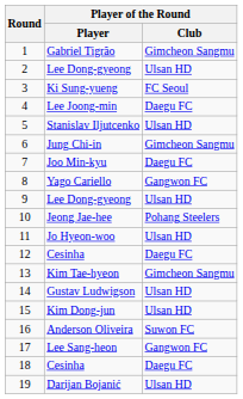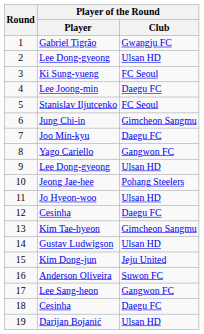 <table class="wikitable">
 <tr>
 <th rowspan=2>Round</th>
 <th colspan=2>Player of the Round</th>
 </tr>
 <tr>
 <th>Player</th>
 <th>Club</th>
 </tr>
 <tr>
 <td align=center>1</td>
 <td> <a href='#'>Gabriel Tigrão</a></td>
-<td><a href='#'>Gimcheon Sangmu</a></td>
+<td><a href='#'>Gwangju FC</a></td>
 </tr>
 <tr>
 <td align=center>2</td>
 <td> <a href='#'>Lee Dong-gyeong</a></td>
 <td><a href='#'>Ulsan HD</a></td>
 </tr>
 <tr>
 <td align=center>3</td>
 <td> <a href='#'>Ki Sung-yueng</a></td>
 <td><a href='#'>FC Seoul</a></td>
 </tr>
 <tr>
 <td align=center>4</td>
 <td> <a href='#'>Lee Joong-min</a></td>
 <td><a href='#'>Daegu FC</a></td>
 </tr>
 <tr>
 <td align=center>5</td>
 <td> <a href='#'>Stanislav Iljutcenko</a></td>
-<td><a href='#'>Ulsan HD</a></td>
+<td><a href='#'>FC Seoul</a></td>
 </tr>
 <tr>
 <td align=center>6</td>
 <td> <a href='#'>Jung Chi-in</a></td>
 <td><a href='#'>Gimcheon Sangmu</a></td>
 </tr>
 <tr>
 <td align=center>7</td>
 <td> <a href='#'>Joo Min-kyu</a></td>
 <td><a href='#'>Daegu FC</a></td>
 </tr>
 <tr>
 <td align=center>8</td>
 <td> <a href='#'>Yago Cariello</a></td>
 <td><a href='#'>Gangwon FC</a></td>
 </tr>
 <tr>
 <td align=center>9</td>
 <td> <a href='#'>Lee Dong-gyeong</a></td>
 <td><a href='#'>Ulsan HD</a></td>
 </tr>
 <tr>
 <td align=center>10</td>
 <td> <a href='#'>Jeong Jae-hee</a></td>
 <td><a href='#'>Pohang Steelers</a></td>
 </tr>
 <tr>
 <td align=center>11</td>
 <td> <a href='#'>Jo Hyeon-woo</a></td>
 <td><a href='#'>Ulsan HD</a></td>
 </tr>
 <tr>
 <td align=center>12</td>
 <td> <a href='#'>Cesinha</a></td>
 <td><a href='#'>Daegu FC</a></td>
 </tr>
 <tr>
 <td align=center>13</td>
 <td> <a href='#'>Kim Tae-hyeon</a></td>
 <td><a href='#'>Gimcheon Sangmu</a></td>
 </tr>
 <tr>
 <td align=center>14</td>
 <td> <a href='#'>Gustav Ludwigson</a></td>
 <td><a href='#'>Ulsan HD</a></td>
 </tr>
 <tr>
 <td align=center>15</td>
 <td> <a href='#'>Kim Dong-jun</a></td>
-<td><a href='#'>Ulsan HD</a></td>
+<td><a href='#'>Jeju United</a></td>
 </tr>
 <tr>
 <td align=center>16</td>
 <td> <a href='#'>Anderson Oliveira</a></td>
 <td><a href='#'>Suwon FC</a></td>
 </tr>
 <tr>
 <td align=center>17</td>
 <td> <a href='#'>Lee Sang-heon</a></td>
 <td><a href='#'>Gangwon FC</a></td>
 </tr>
 <tr>
 <td align=center>18</td>
 <td> <a href='#'>Cesinha</a></td>
 <td><a href='#'>Daegu FC</a></td>
 </tr>
 <tr>
 <td align=center>19</td>
 <td> <a href='#'>Darijan Bojanić</a></td>
 <td><a href='#'>Ulsan HD</a></td>
 </tr>
 </table>
